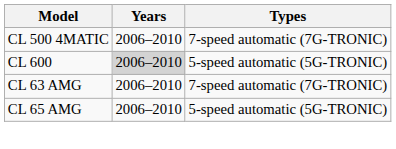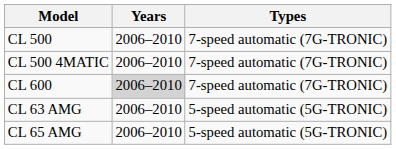 <table class="wikitable sortable collapsible">
 <tr>
 <th>Model</th>
 <th>Years</th>
 <th>Types</th>
+</tr>
+<tr>
+<td>CL 500</td>
+<td>2006–2010</td>
+<td>7-speed automatic (7G-TRONIC)</td>
 </tr>
 <tr>
 <td>CL 500 4MATIC</td>
 <td>2006–2010</td>
 <td>7-speed automatic (7G-TRONIC)</td>
 </tr>
 <tr>
 <td>CL 600</td>
 <td style="background: lightgrey;">2006–2010</td>
-<td>5-speed automatic (5G-TRONIC)</td>
+<td>7-speed automatic (7G-TRONIC)</td>
 </tr>
 <tr>
 <td>CL 63 AMG</td>
 <td>2006–2010</td>
-<td>7-speed automatic (7G-TRONIC)</td>
+<td>5-speed automatic (5G-TRONIC)</td>
 </tr>
 <tr>
 <td>CL 65 AMG</td>
 <td>2006–2010</td>
 <td>5-speed automatic (5G-TRONIC)</td>
 </tr>
 </table>
